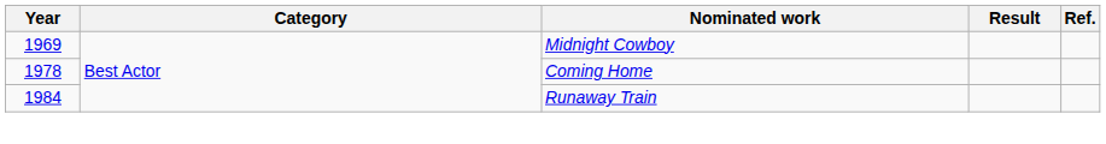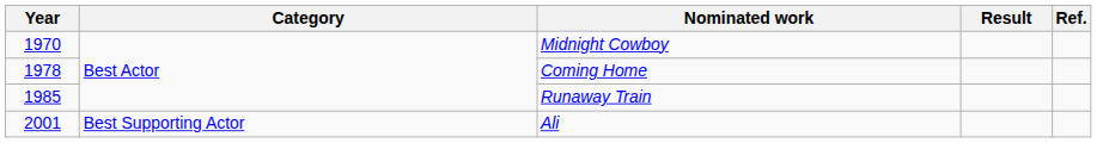 <table class=wikitable>
 <tr>
 <th scope="col" style="width:4em;">Year</th>
 <th scope="col" style="width:27em;">Category</th>
 <th scope="col" style="width:25em;">Nominated work</th>
 <th scope="col" style="width:5em;">Result</th>
 <th>Ref.</th>
 </tr>
 <tr>
-<td style="text-align:center;"><a href='#'>1969</a></td>
+<td style="text-align:center;"><a href='#'>1970</a></td>
 <td rowspan="3"><a href='#'>Best Actor</a></td>
 <td><em><a href='#'>Midnight Cowboy</a></em></td>
 <td></td>
 <td align="center"></td>
 </tr>
 <tr>
 <td style="text-align:center;"><a href='#'>1978</a></td>
 <td><em><a href='#'>Coming Home</a></em></td>
 <td></td>
 <td align="center"></td>
 </tr>
 <tr>
-<td style="text-align:center;"><a href='#'>1984</a></td>
+<td style="text-align:center;"><a href='#'>1985</a></td>
 <td><em><a href='#'>Runaway Train</a></em></td>
 <td></td>
 <td align="center"></td>
 </tr>
+<tr>
+<td style="text-align:center;"><a href='#'>2001</a></td>
+<td><a href='#'>Best Supporting Actor</a></td>
+<td><em><a href='#'>Ali</a></em></td>
+<td></td>
+<td align="center"></td>
+</tr>
 </table>
